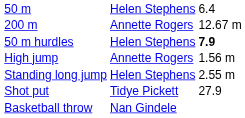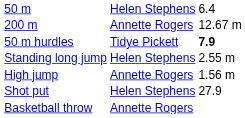 <table>
 <tr>
 <td><a href='#'>50 m</a></td>
 <td><a href='#'>Helen Stephens</a></td>
 <td>6.4</td>
 <td></td>
 <td></td>
 <td></td>
 <td></td>
 </tr>
 <tr>
 <td><a href='#'>200 m</a></td>
 <td><a href='#'>Annette Rogers</a></td>
 <td>12.67 m</td>
 <td></td>
 <td></td>
 <td></td>
 <td></td>
 </tr>
 <tr>
 <td><a href='#'>50 m hurdles</a></td>
+<td><a href='#'>Tidye Pickett</a></td>
+<td><strong>7.9</strong></td>
+<td></td>
+<td></td>
+<td></td>
+<td></td>
+</tr>
+<tr>
+<td><a href='#'>Standing long jump</a></td>
 <td><a href='#'>Helen Stephens</a></td>
-<td><strong>7.9</strong></td>
+<td>2.55 m</td>
 <td></td>
 <td></td>
 <td></td>
 <td></td>
 </tr>
 <tr>
 <td><a href='#'>High jump</a></td>
 <td><a href='#'>Annette Rogers</a></td>
 <td>1.56 m</td>
 <td></td>
 <td></td>
 <td></td>
 <td></td>
 </tr>
 <tr>
-<td><a href='#'>Standing long jump</a></td>
+<td><a href='#'>Shot put</a></td>
 <td><a href='#'>Helen Stephens</a></td>
-<td>2.55 m</td>
-<td></td>
-<td></td>
-<td></td>
-<td></td>
-</tr>
-<tr>
-<td><a href='#'>Shot put</a></td>
-<td><a href='#'>Tidye Pickett</a></td>
 <td>27.9</td>
 <td></td>
 <td></td>
 <td></td>
 <td></td>
 </tr>
 <tr>
 <td><a href='#'>Basketball throw</a></td>
-<td><a href='#'>Nan Gindele</a></td>
+<td><a href='#'>Annette Rogers</a></td>
 <td></td>
 <td></td>
 <td></td>
 <td></td>
 <td></td>
 </tr>
 </table>
